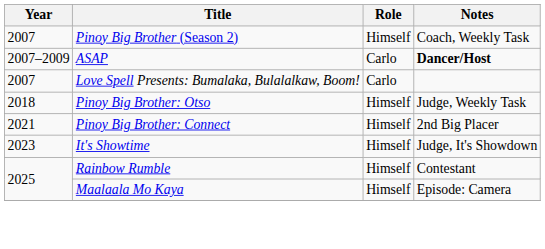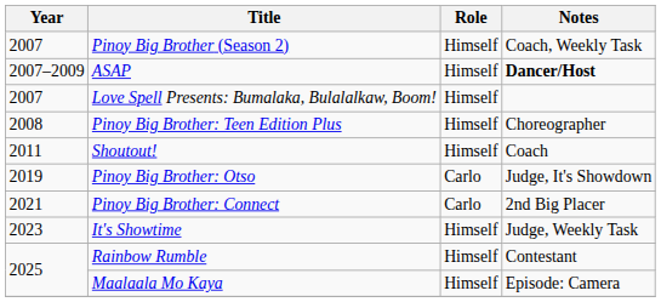 <table class="wikitable sortable">
 <tr>
 <th>Year</th>
 <th>Title</th>
 <th>Role</th>
 <th class="unsortable">Notes</th>
 </tr>
 <tr>
 <td>2007</td>
 <td><a href='#'><em>Pinoy Big Brother</em> (Season 2)</a></td>
 <td>Himself</td>
 <td>Coach, Weekly Task</td>
 </tr>
 <tr>
 <td>2007–2009</td>
 <td><em><a href='#'>ASAP</a></em></td>
-<td>Carlo</td>
+<td>Himself</td>
 <td><strong>Dancer/Host</strong></td>
 </tr>
 <tr>
 <td>2007</td>
 <td><em><a href='#'>Love Spell</a> Presents: Bumalaka, Bulalalkaw, Boom!</em></td>
-<td>Carlo</td>
+<td>Himself</td>
 <td></td>
 </tr>
 <tr>
-<td>2018</td>
+<td>2008</td>
+<td><em><a href='#'>Pinoy Big Brother: Teen Edition Plus</a></em></td>
+<td>Himself</td>
+<td>Choreographer</td>
+</tr>
+<tr>
+<td>2011</td>
+<td><em><a href='#'>Shoutout!</a></em></td>
+<td>Himself</td>
+<td>Coach</td>
+</tr>
+<tr>
+<td>2019</td>
 <td><em><a href='#'>Pinoy Big Brother: Otso</a></em></td>
-<td>Himself</td>
-<td>Judge, Weekly Task</td>
+<td>Carlo</td>
+<td>Judge, It's Showdown</td>
 </tr>
 <tr>
 <td>2021</td>
 <td><em><a href='#'>Pinoy Big Brother: Connect</a></em></td>
-<td>Himself</td>
+<td>Carlo</td>
 <td>2nd Big Placer</td>
 </tr>
 <tr>
 <td>2023</td>
 <td><em><a href='#'>It's Showtime</a></em></td>
 <td>Himself</td>
-<td>Judge, It's Showdown</td>
+<td>Judge, Weekly Task</td>
 </tr>
 <tr>
 <td rowspan="2">2025</td>
 <td><em><a href='#'>Rainbow Rumble</a></em></td>
 <td>Himself</td>
 <td>Contestant</td>
 </tr>
 <tr>
 <td><em><a href='#'>Maalaala Mo Kaya</a></em></td>
 <td>Himself</td>
 <td>Episode: Camera</td>
 </tr>
 <tr>
 </tr>
 </table>
